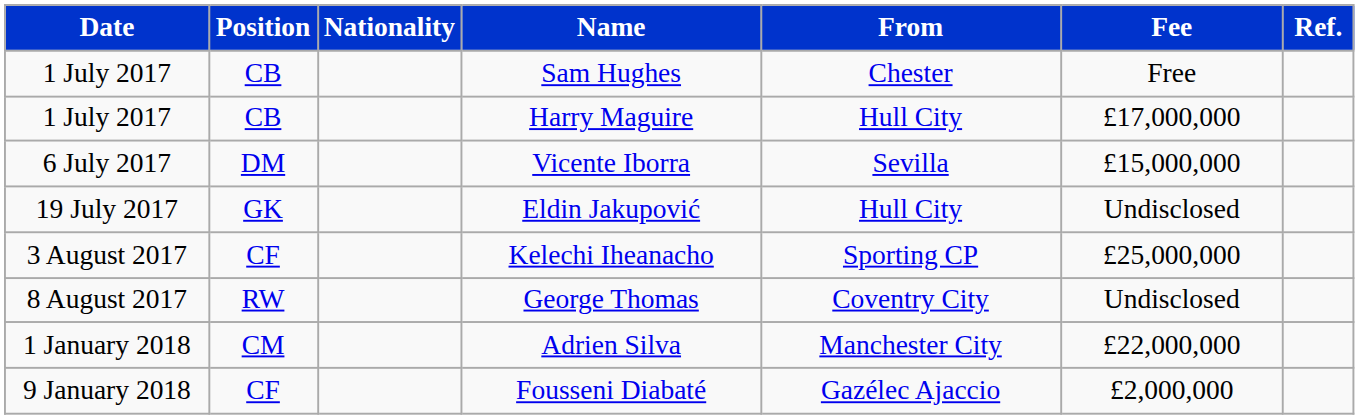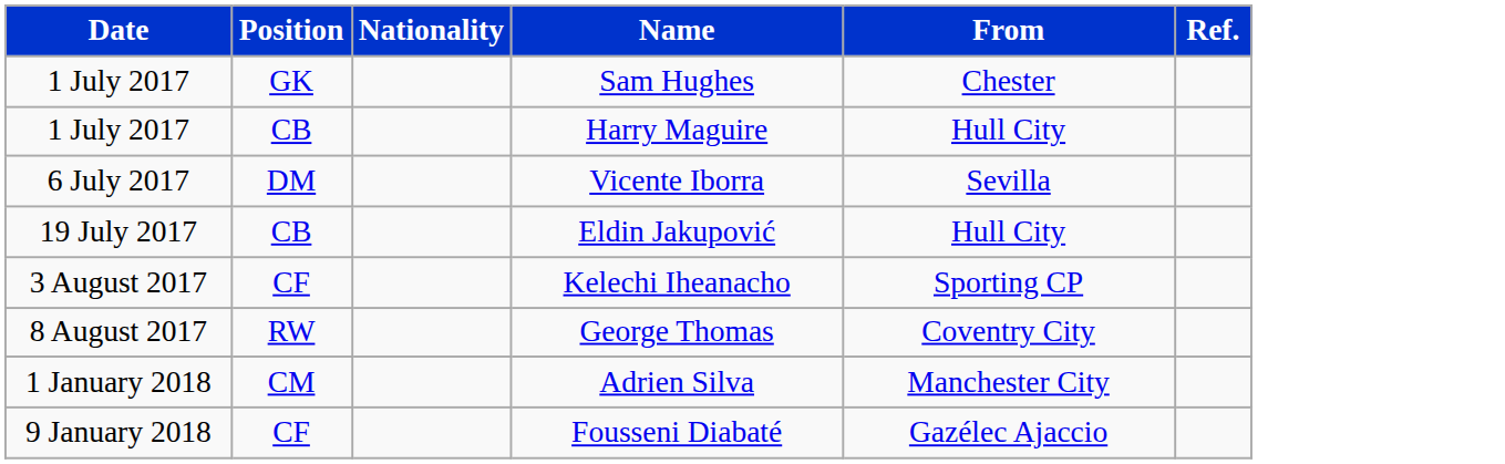 <table class="wikitable"  style="text-align:center; font-size:90%; ">
 <tr>
 <th style="background:#03c; color:white; width:100px;">Date</th>
 <th style="background:#03c; color:white; width:50px;">Position</th>
 <th style="background:#03c; color:white; width:50px;">Nationality</th>
 <th style="background:#03c; color:white; width:150px;">Name</th>
 <th style="background:#03c; color:white; width:150px;">From</th>
-<th style="background:#03c; color:white; width:110px;">Fee</th>
 <th style="background:#03c; color:white; width:30px;">Ref.</th>
 </tr>
 <tr>
 <td>1 July 2017</td>
-<td><a href='#'>CB</a></td>
+<td><a href='#'>GK</a></td>
 <td></td>
 <td><a href='#'>Sam Hughes</a></td>
 <td> <a href='#'>Chester</a></td>
-<td>Free</td>
 <td></td>
 </tr>
 <tr>
 <td>1 July 2017</td>
 <td><a href='#'>CB</a></td>
 <td></td>
 <td><a href='#'>Harry Maguire</a></td>
 <td> <a href='#'>Hull City</a></td>
-<td>£17,000,000</td>
 <td></td>
 </tr>
 <tr>
 <td>6 July 2017</td>
 <td><a href='#'>DM</a></td>
 <td></td>
 <td><a href='#'>Vicente Iborra</a></td>
 <td> <a href='#'>Sevilla</a></td>
-<td>£15,000,000</td>
 <td></td>
 </tr>
 <tr>
 <td>19 July 2017</td>
-<td><a href='#'>GK</a></td>
+<td><a href='#'>CB</a></td>
 <td></td>
 <td><a href='#'>Eldin Jakupović</a></td>
 <td> <a href='#'>Hull City</a></td>
-<td>Undisclosed</td>
 <td></td>
 </tr>
 <tr>
 <td>3 August 2017</td>
 <td><a href='#'>CF</a></td>
 <td></td>
 <td><a href='#'>Kelechi Iheanacho</a></td>
 <td> <a href='#'>Sporting CP</a></td>
-<td>£25,000,000</td>
 <td></td>
 </tr>
 <tr>
 <td>8 August 2017</td>
 <td><a href='#'>RW</a></td>
 <td></td>
 <td><a href='#'>George Thomas</a></td>
 <td> <a href='#'>Coventry City</a></td>
-<td>Undisclosed</td>
 <td></td>
 </tr>
 <tr>
 <td>1 January 2018</td>
 <td><a href='#'>CM</a></td>
 <td></td>
 <td><a href='#'>Adrien Silva</a></td>
 <td> <a href='#'>Manchester City</a></td>
-<td>£22,000,000</td>
 <td></td>
 </tr>
 <tr>
 <td>9 January 2018</td>
 <td><a href='#'>CF</a></td>
 <td></td>
 <td><a href='#'>Fousseni Diabaté</a></td>
 <td> <a href='#'>Gazélec Ajaccio</a></td>
-<td>£2,000,000</td>
 <td></td>
 </tr>
 </table>
